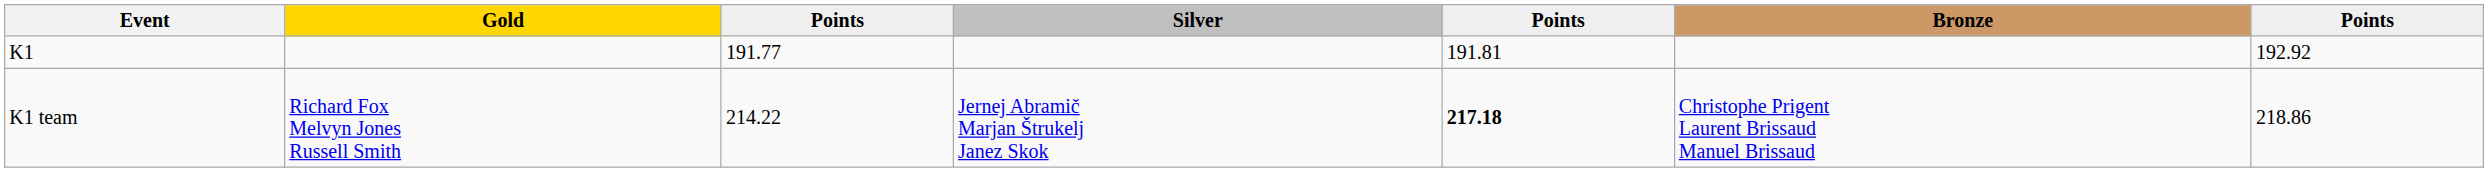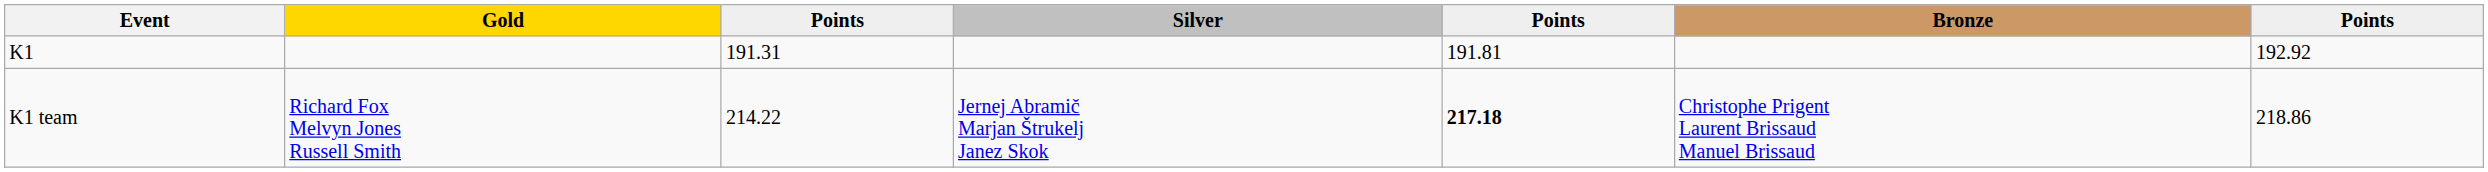 <table class="wikitable" width=100%>
 <tr>
 <th>Event</th>
 <td align=center bgcolor="gold"><strong>Gold</strong></td>
 <td align=center bgcolor="EFEFEF"><strong>Points</strong></td>
 <td align=center bgcolor="silver"><strong>Silver</strong></td>
 <td align=center bgcolor="EFEFEF"><strong>Points</strong></td>
 <td align=center bgcolor="CC9966"><strong>Bronze</strong></td>
 <td align=center bgcolor="EFEFEF"><strong>Points</strong></td>
 </tr>
 <tr>
 <td>K1</td>
 <td></td>
-<td>191.77</td>
+<td>191.31</td>
 <td></td>
 <td>191.81</td>
 <td></td>
 <td>192.92</td>
 </tr>
 <tr>
 <td>K1 team</td>
 <td><br><a href='#'>Richard Fox</a><br><a href='#'>Melvyn Jones</a><br><a href='#'>Russell Smith</a></td>
 <td>214.22</td>
 <td><br><a href='#'>Jernej Abramič</a><br><a href='#'>Marjan Štrukelj</a><br><a href='#'>Janez Skok</a></td>
 <td><strong>217.18</strong></td>
 <td><br><a href='#'>Christophe Prigent</a><br><a href='#'>Laurent Brissaud</a><br><a href='#'>Manuel Brissaud</a></td>
 <td>218.86</td>
 </tr>
 </table>
